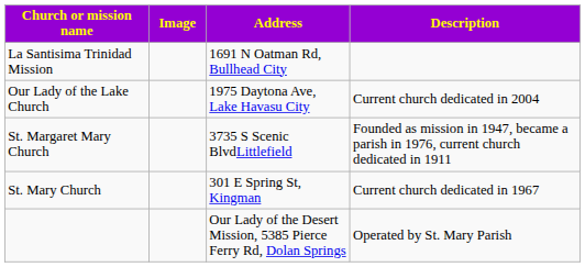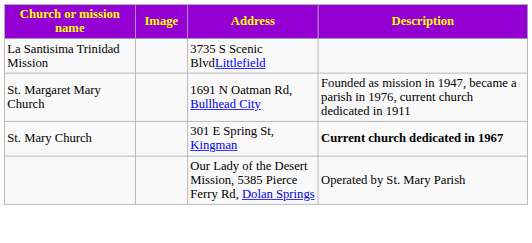 <table class="wikitable sortable" style="width:75%">
 <tr>
 <th style="background:darkviolet; color:yellow;" width="25%"><strong>Church or mission name</strong></th>
 <th style="background:darkviolet; color:yellow;" width="10%"><strong>Image</strong></th>
 <th style="background:darkviolet; color:yellow;" width="25%"><strong>Address</strong></th>
 <th style="background:darkviolet; color:yellow;" width="15"><strong>Description</strong></th>
 </tr>
 <tr>
 <td>La Santisima Trinidad Mission</td>
 <td></td>
-<td>1691 N Oatman Rd, <a href='#'>Bullhead City</a></td>
+<td>3735 S Scenic Blvd<a href='#'>Littlefield</a></td>
 <td></td>
-</tr>
-<tr>
-<td>Our Lady of the Lake Church</td>
-<td></td>
-<td>1975 Daytona Ave, <a href='#'>Lake Havasu City</a></td>
-<td>Current church dedicated in 2004</td>
 </tr>
 <tr>
 <td>St. Margaret Mary Church</td>
 <td></td>
-<td>3735 S Scenic Blvd<a href='#'>Littlefield</a></td>
+<td>1691 N Oatman Rd, <a href='#'>Bullhead City</a></td>
 <td>Founded as mission in 1947, became a parish in 1976, current church dedicated in 1911</td>
 </tr>
 <tr>
 <td>St. Mary Church</td>
 <td></td>
 <td>301 E Spring St,  <a href='#'>Kingman</a></td>
-<td>Current church dedicated in 1967</td>
+<td><strong>Current church dedicated in 1967</strong></td>
 </tr>
 <tr>
 <td></td>
 <td></td>
 <td>Our Lady of the Desert Mission, 5385 Pierce Ferry Rd, <a href='#'>Dolan Springs</a></td>
 <td>Operated by St. Mary Parish</td>
 </tr>
 </table>
